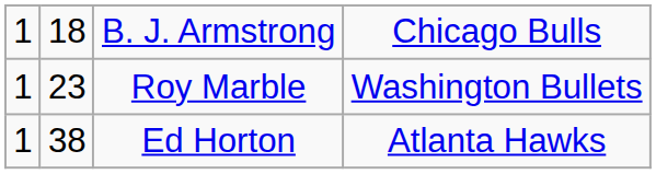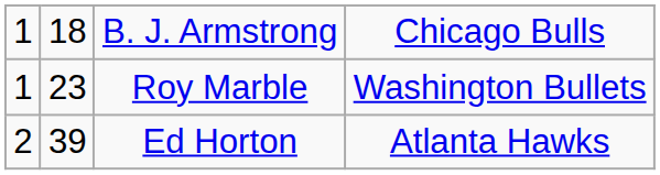 <table class="wikitable">
 <tr style="text-align:center;" bgcolor="">
 <td>1</td>
 <td>18</td>
 <td><a href='#'>B. J. Armstrong</a></td>
 <td><a href='#'>Chicago Bulls</a></td>
 </tr>
 <tr style="text-align:center;" bgcolor="">
 <td>1</td>
 <td>23</td>
 <td><a href='#'>Roy Marble</a></td>
 <td><a href='#'>Washington Bullets</a></td>
 </tr>
 <tr style="text-align:center;" bgcolor="">
-<td>1</td>
-<td>38</td>
+<td>2</td>
+<td>39</td>
 <td><a href='#'>Ed Horton</a></td>
 <td><a href='#'>Atlanta Hawks</a></td>
 </tr>
 </table>
